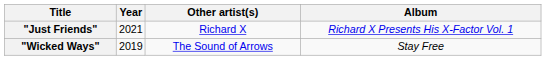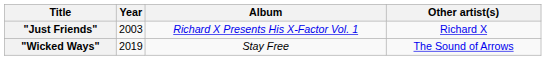 <table class="wikitable plainrowheaders" style="text-align:center;">
 <tr>
 <th scope="col" style="width:10em;">Title</th>
 <th scope="col">Year</th>
+<th scope="col" style="width:22em;">Album</th>
 <th scope="col" style="width:14em;">Other artist(s)</th>
-<th scope="col" style="width:22em;">Album</th>
 </tr>
 <tr>
 <th scope="row">"Just Friends"</th>
-<td>2021</td>
+<td>2003</td>
+<td><em><a href='#'>Richard X Presents His X-Factor Vol. 1</a></em></td>
 <td><a href='#'>Richard X</a></td>
-<td><em><a href='#'>Richard X Presents His X-Factor Vol. 1</a></em></td>
 </tr>
 <tr>
 <th scope="row">"Wicked Ways"</th>
 <td>2019</td>
+<td><em>Stay Free</em></td>
 <td><a href='#'>The Sound of Arrows</a></td>
-<td><em>Stay Free</em></td>
 </tr>
 </table>
